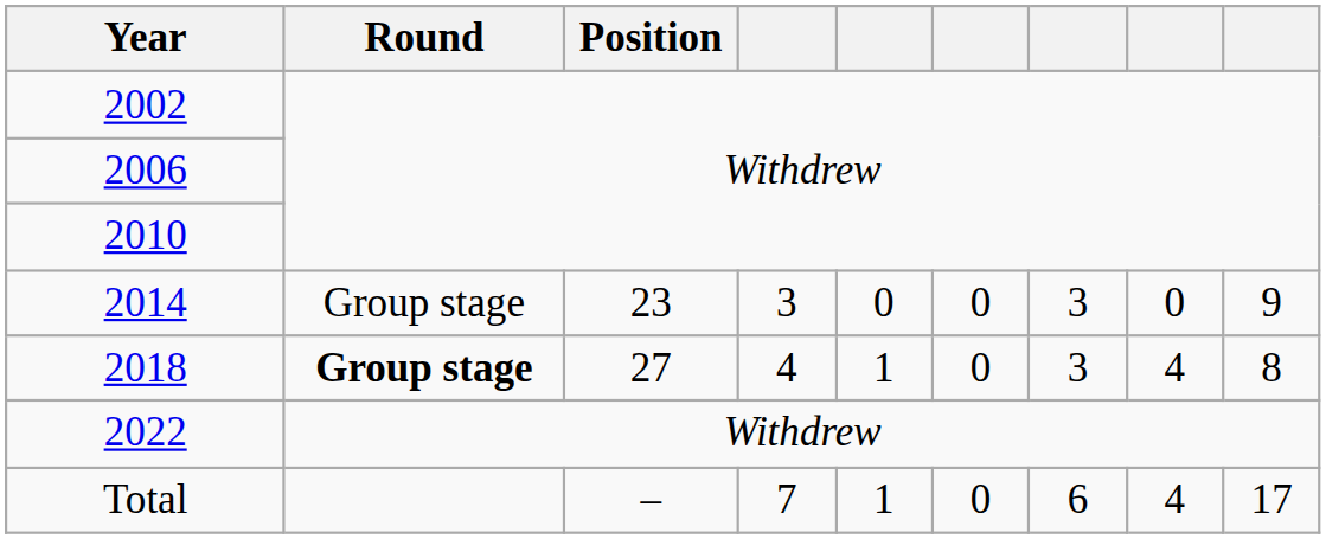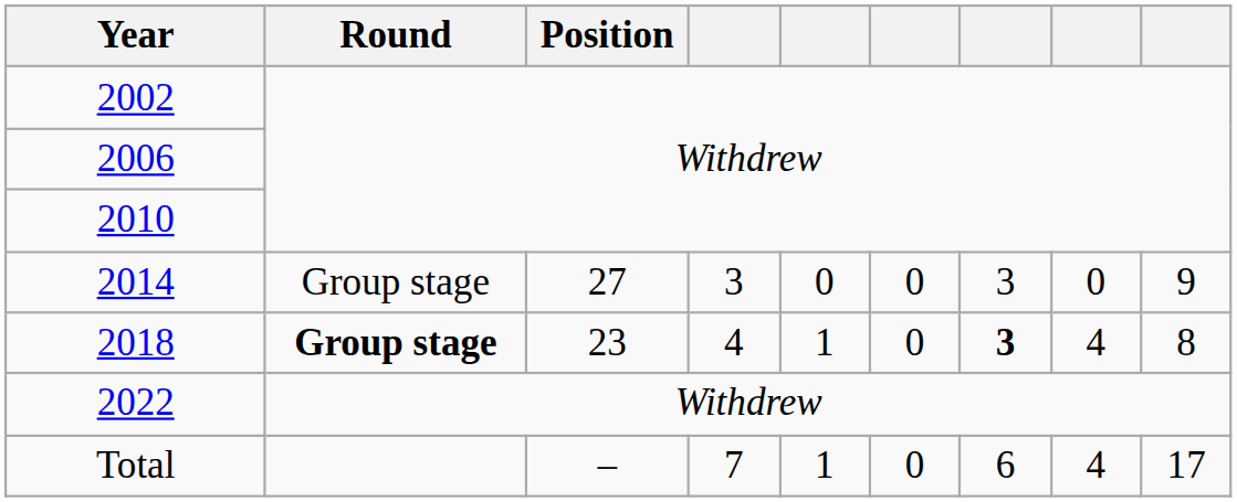 <table class="wikitable" style="text-align: center;">
 <tr>
 <th style="width:100px;">Year</th>
 <th style="width:100px;">Round</th>
 <th style="width:60px;">Position</th>
 <th style="width:30px;"></th>
 <th style="width:30px;"></th>
 <th style="width:30px;"></th>
 <th style="width:30px;"></th>
 <th style="width:30px;"></th>
 <th style="width:30px;"></th>
 </tr>
 <tr>
 <td> <a href='#'>2002</a></td>
 <td rowspan=3 colspan=8><em>Withdrew</em></td>
 </tr>
 <tr>
 <td> <a href='#'>2006</a></td>
 </tr>
 <tr>
 <td> <a href='#'>2010</a></td>
 </tr>
 <tr>
 <td> <a href='#'>2014</a></td>
 <td>Group stage</td>
-<td>23</td>
+<td>27</td>
 <td>3</td>
 <td>0</td>
 <td>0</td>
 <td>3</td>
 <td>0</td>
 <td>9</td>
 </tr>
 <tr>
 <td> <a href='#'>2018</a></td>
 <td><strong>Group stage</strong></td>
-<td>27</td>
+<td>23</td>
 <td>4</td>
 <td>1</td>
 <td>0</td>
-<td>3</td>
+<td><strong>3</strong></td>
 <td>4</td>
 <td>8</td>
 </tr>
 <tr>
 <td> <a href='#'>2022</a></td>
 <td rowspan=1 colspan=8><em>Withdrew</em></td>
 </tr>
 <tr>
 <td>Total</td>
 <td></td>
 <td>–</td>
 <td>7</td>
 <td>1</td>
 <td>0</td>
 <td>6</td>
 <td>4</td>
 <td>17</td>
 </tr>
 </table>
